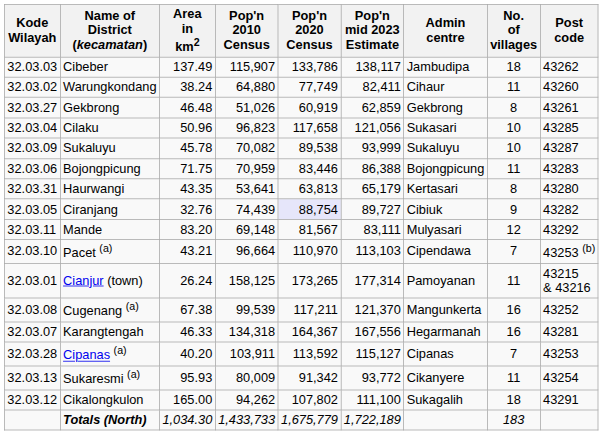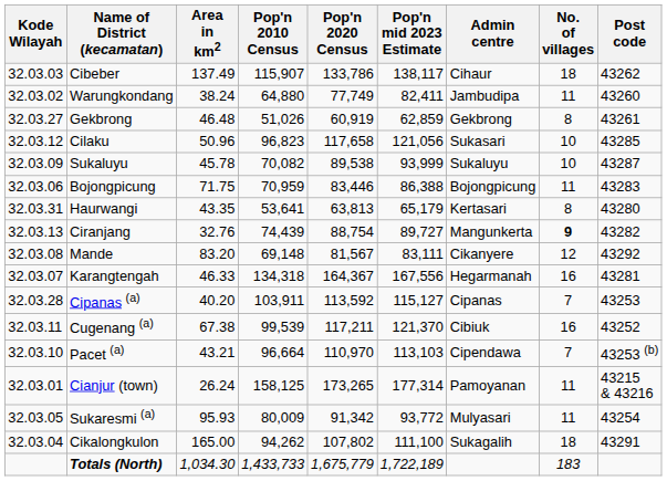 <table class="wikitable">
 <tr>
 <th>Kode <br>Wilayah</th>
 <th>Name of<br>District<br>(<em>kecamatan</em>)</th>
 <th>Area <br>in<br>km<sup>2</sup></th>
 <th>Pop'n <br>2010<br>Census</th>
 <th>Pop'n <br>2020 <br>Census</th>
 <th>Pop'n <br>mid 2023 <br>Estimate</th>
 <th>Admin<br> centre</th>
 <th>No.<br>of<br>villages</th>
 <th>Post<br>code</th>
 </tr>
 <tr>
 <td>32.03.03</td>
 <td>Cibeber </td>
 <td align="right">137.49</td>
 <td align="right">115,907</td>
 <td align="right">133,786</td>
 <td align="right">138,117</td>
-<td>Jambudipa</td>
+<td>Cihaur</td>
 <td align="center">18</td>
 <td>43262</td>
 </tr>
 <tr>
 <td>32.03.02</td>
 <td>Warungkondang </td>
 <td align="right">38.24</td>
 <td align="right">64,880</td>
 <td align="right">77,749</td>
 <td align="right">82,411</td>
-<td>Cihaur</td>
+<td>Jambudipa</td>
 <td align="center">11</td>
 <td>43260</td>
 </tr>
 <tr>
 <td>32.03.27</td>
 <td>Gekbrong </td>
 <td align="right">46.48</td>
 <td align="right">51,026</td>
 <td align="right">60,919</td>
 <td align="right">62,859</td>
 <td>Gekbrong</td>
 <td align="center">8</td>
 <td>43261</td>
 </tr>
 <tr>
-<td>32.03.04</td>
+<td>32.03.12</td>
 <td>Cilaku </td>
 <td align="right">50.96</td>
 <td align="right">96,823</td>
 <td align="right">117,658</td>
 <td align="right">121,056</td>
 <td>Sukasari</td>
 <td align="center">10</td>
 <td>43285</td>
 </tr>
 <tr>
 <td>32.03.09</td>
 <td>Sukaluyu </td>
 <td align="right">45.78</td>
 <td align="right">70,082</td>
 <td align="right">89,538</td>
 <td align="right">93,999</td>
 <td>Sukaluyu</td>
 <td align="center">10</td>
 <td>43287</td>
 </tr>
 <tr>
 <td>32.03.06</td>
 <td>Bojongpicung </td>
 <td align="right">71.75</td>
 <td align="right">70,959</td>
 <td align="right">83,446</td>
 <td align="right">86,388</td>
 <td>Bojongpicung</td>
 <td align="center">11</td>
 <td>43283</td>
 </tr>
 <tr>
 <td>32.03.31</td>
 <td>Haurwangi </td>
 <td align="right">43.35</td>
 <td align="right">53,641</td>
 <td align="right">63,813</td>
 <td align="right">65,179</td>
 <td>Kertasari</td>
 <td align="center">8</td>
 <td>43280</td>
 </tr>
 <tr>
-<td>32.03.05</td>
+<td>32.03.13</td>
 <td>Ciranjang </td>
 <td align="right">32.76</td>
 <td align="right">74,439</td>
-<td align="right" style="background: lavender;">88,754</td>
+<td align="right">88,754</td>
 <td align="right">89,727</td>
-<td>Cibiuk</td>
-<td align="center">9</td>
+<td>Mangunkerta</td>
+<td align="center"><strong>9</strong></td>
 <td>43282</td>
 </tr>
 <tr>
-<td>32.03.11</td>
+<td>32.03.08</td>
 <td>Mande </td>
 <td align="right">83.20</td>
 <td align="right">69,148</td>
 <td align="right">81,567</td>
 <td align="right">83,111</td>
-<td>Mulyasari</td>
+<td>Cikanyere</td>
 <td align="center">12</td>
 <td>43292</td>
+</tr>
+<tr>
+<td>32.03.07</td>
+<td>Karangtengah </td>
+<td align="right">46.33</td>
+<td align="right">134,318</td>
+<td align="right">164,367</td>
+<td align="right">167,556</td>
+<td>Hegarmanah</td>
+<td align="center">16</td>
+<td>43281</td>
+</tr>
+<tr>
+<td>32.03.28</td>
+<td><a href='#'>Cipanas</a> <sup>(a)</sup> </td>
+<td align="right">40.20</td>
+<td align="right">103,911</td>
+<td align="right">113,592</td>
+<td align="right">115,127</td>
+<td>Cipanas</td>
+<td align="center">7</td>
+<td>43253</td>
+</tr>
+<tr>
+<td>32.03.11</td>
+<td>Cugenang <sup>(a)</sup> </td>
+<td align="right">67.38</td>
+<td align="right">99,539</td>
+<td align="right">117,211</td>
+<td align="right">121,370</td>
+<td>Cibiuk</td>
+<td align="center">16</td>
+<td>43252</td>
 </tr>
 <tr>
 <td>32.03.10</td>
 <td>Pacet <sup>(a)</sup> </td>
 <td align="right">43.21</td>
 <td align="right">96,664</td>
 <td align="right">110,970</td>
 <td align="right">113,103</td>
 <td>Cipendawa</td>
 <td align="center">7</td>
 <td>43253 <sup>(b)</sup></td>
 </tr>
 <tr>
 <td>32.03.01</td>
 <td><a href='#'>Cianjur</a> (town) </td>
 <td align="right">26.24</td>
 <td align="right">158,125</td>
 <td align="right">173,265</td>
 <td align="right">177,314</td>
 <td>Pamoyanan</td>
 <td align="center">11</td>
 <td>43215<br>& 43216</td>
 </tr>
 <tr>
-<td>32.03.08</td>
-<td>Cugenang <sup>(a)</sup> </td>
-<td align="right">67.38</td>
-<td align="right">99,539</td>
-<td align="right">117,211</td>
-<td align="right">121,370</td>
-<td>Mangunkerta</td>
-<td align="center">16</td>
-<td>43252</td>
-</tr>
-<tr>
-<td>32.03.07</td>
-<td>Karangtengah </td>
-<td align="right">46.33</td>
-<td align="right">134,318</td>
-<td align="right">164,367</td>
-<td align="right">167,556</td>
-<td>Hegarmanah</td>
-<td align="center">16</td>
-<td>43281</td>
-</tr>
-<tr>
-<td>32.03.28</td>
-<td><a href='#'>Cipanas</a> <sup>(a)</sup> </td>
-<td align="right">40.20</td>
-<td align="right">103,911</td>
-<td align="right">113,592</td>
-<td align="right">115,127</td>
-<td>Cipanas</td>
-<td align="center">7</td>
-<td>43253</td>
-</tr>
-<tr>
-<td>32.03.13</td>
+<td>32.03.05</td>
 <td>Sukaresmi <sup>(a)</sup> </td>
 <td align="right">95.93</td>
 <td align="right">80,009</td>
 <td align="right">91,342</td>
 <td align="right">93,772</td>
-<td>Cikanyere</td>
+<td>Mulyasari</td>
 <td align="center">11</td>
 <td>43254</td>
 </tr>
 <tr>
-<td>32.03.12</td>
+<td>32.03.04</td>
 <td>Cikalongkulon </td>
 <td align="right">165.00</td>
 <td align="right">94,262</td>
 <td align="right">107,802</td>
 <td align="right">111,100</td>
 <td>Sukagalih</td>
 <td align="center">18</td>
 <td>43291</td>
 </tr>
 <tr>
 <td></td>
 <td><strong><em>Totals (North)</em></strong></td>
 <td align="right"><em>1,034.30</em></td>
 <td align="right"><em>1,433,733</em></td>
 <td align="right"><em>1,675,779</em></td>
 <td align="right"><em>1,722,189</em></td>
 <td></td>
 <td align="center"><em>183</em></td>
 <td></td>
 </tr>
 </table>
